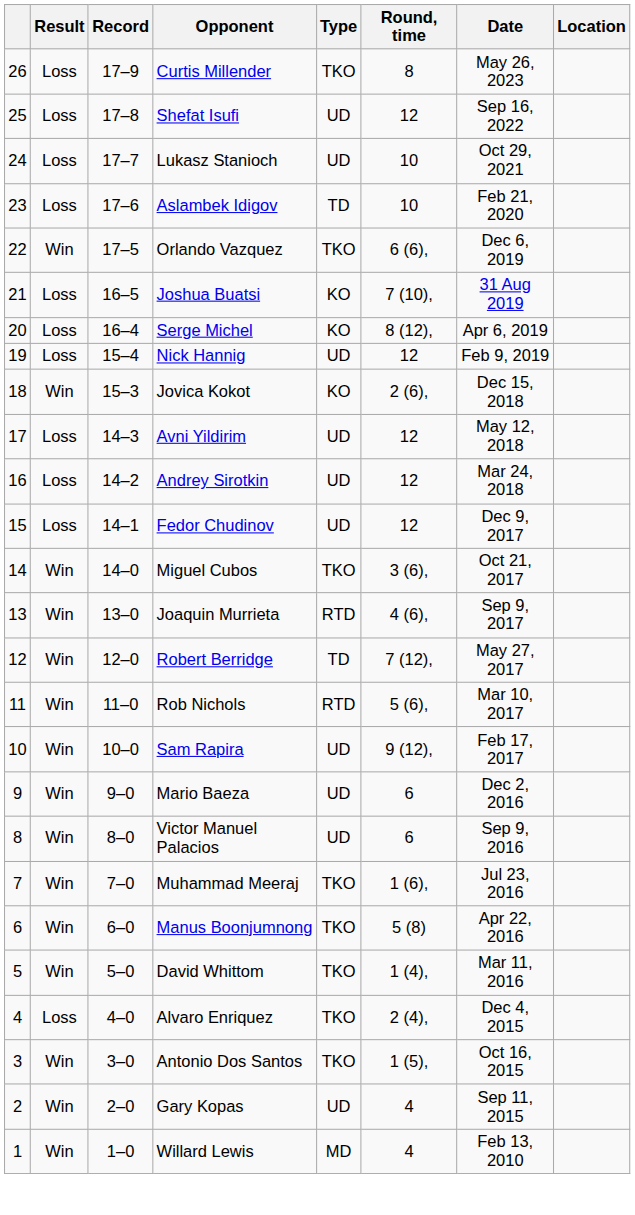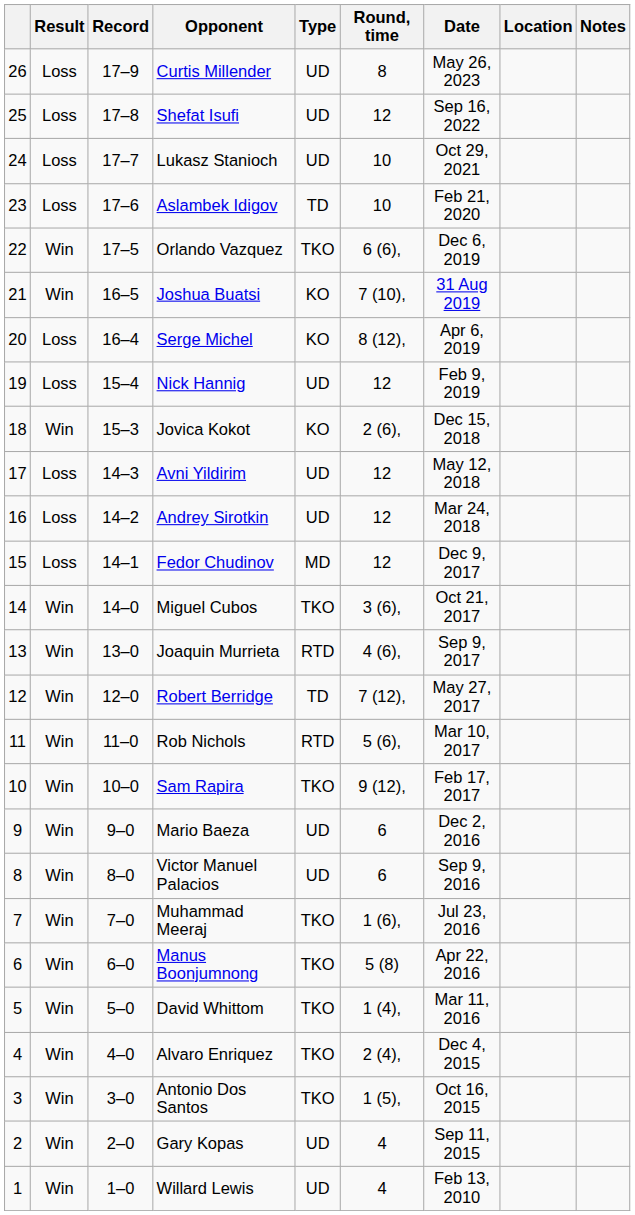 <table class=wikitable style=text-align:center>
 <tr>
 <th></th>
 <th>Result</th>
 <th>Record</th>
 <th>Opponent</th>
 <th>Type</th>
 <th>Round, time</th>
 <th>Date</th>
 <th>Location</th>
+<th>Notes</th>
 </tr>
 <tr>
 <td>26</td>
 <td>Loss</td>
 <td>17–9</td>
 <td align=left><a href='#'>Curtis Millender</a></td>
-<td>TKO</td>
+<td>UD</td>
 <td>8</td>
 <td>May 26, 2023</td>
+<td align=left></td>
 <td align=left></td>
 </tr>
 <tr>
 <td>25</td>
 <td>Loss</td>
 <td>17–8</td>
 <td align=left><a href='#'>Shefat Isufi</a></td>
 <td>UD</td>
 <td>12</td>
 <td>Sep 16, 2022</td>
 <td align=left></td>
+<td align=left></td>
 </tr>
 <tr>
 <td>24</td>
 <td>Loss</td>
 <td>17–7</td>
 <td align=left>Lukasz Stanioch</td>
 <td>UD</td>
 <td>10</td>
 <td>Oct 29, 2021</td>
+<td align=left></td>
 <td align=left></td>
 </tr>
 <tr>
 <td>23</td>
 <td>Loss</td>
 <td>17–6</td>
 <td align=left><a href='#'>Aslambek Idigov</a></td>
 <td>TD</td>
 <td>10</td>
 <td>Feb 21, 2020</td>
 <td align=left></td>
+<td align=left></td>
 </tr>
 <tr>
 <td>22</td>
 <td>Win</td>
 <td>17–5</td>
 <td align=left>Orlando Vazquez</td>
 <td>TKO</td>
 <td>6 (6), </td>
 <td>Dec 6, 2019</td>
 <td align=left></td>
+<td align=left></td>
 </tr>
 <tr>
 <td>21</td>
-<td>Loss</td>
+<td>Win</td>
 <td>16–5</td>
 <td align=left><a href='#'>Joshua Buatsi</a></td>
 <td>KO</td>
 <td>7 (10), </td>
 <td><a href='#'>31 Aug 2019</a></td>
+<td align=left></td>
 <td align=left></td>
 </tr>
 <tr>
 <td>20</td>
 <td>Loss</td>
 <td>16–4</td>
 <td align=left><a href='#'>Serge Michel</a></td>
 <td>KO</td>
 <td>8 (12), </td>
 <td>Apr 6, 2019</td>
 <td align=left></td>
+<td align=left></td>
 </tr>
 <tr>
 <td>19</td>
 <td>Loss</td>
 <td>15–4</td>
 <td align=left><a href='#'>Nick Hannig</a></td>
 <td>UD</td>
 <td>12</td>
 <td>Feb 9, 2019</td>
+<td align=left></td>
 <td align=left></td>
 </tr>
 <tr>
 <td>18</td>
 <td>Win</td>
 <td>15–3</td>
 <td align=left>Jovica Kokot</td>
 <td>KO</td>
 <td>2 (6), </td>
 <td>Dec 15, 2018</td>
 <td align=left></td>
+<td align=left></td>
 </tr>
 <tr>
 <td>17</td>
 <td>Loss</td>
 <td>14–3</td>
 <td align=left><a href='#'>Avni Yildirim</a></td>
 <td>UD</td>
 <td>12</td>
 <td>May 12, 2018</td>
+<td align=left></td>
 <td align=left></td>
 </tr>
 <tr>
 <td>16</td>
 <td>Loss</td>
 <td>14–2</td>
 <td align=left><a href='#'>Andrey Sirotkin</a></td>
 <td>UD</td>
 <td>12</td>
 <td>Mar 24, 2018</td>
 <td align=left></td>
+<td align=left></td>
 </tr>
 <tr>
 <td>15</td>
 <td>Loss</td>
 <td>14–1</td>
 <td align=left><a href='#'>Fedor Chudinov</a></td>
-<td>UD</td>
+<td>MD</td>
 <td>12</td>
 <td>Dec 9, 2017</td>
+<td align=left></td>
 <td align=left></td>
 </tr>
 <tr>
 <td>14</td>
 <td>Win</td>
 <td>14–0</td>
 <td align=left>Miguel Cubos</td>
 <td>TKO</td>
 <td>3 (6), </td>
 <td>Oct 21, 2017</td>
 <td align=left></td>
+<td align=left></td>
 </tr>
 <tr>
 <td>13</td>
 <td>Win</td>
 <td>13–0</td>
 <td align=left>Joaquin Murrieta</td>
 <td>RTD</td>
 <td>4 (6), </td>
 <td>Sep 9, 2017</td>
+<td align=left></td>
 <td align=left></td>
 </tr>
 <tr>
 <td>12</td>
 <td>Win</td>
 <td>12–0</td>
 <td align=left><a href='#'>Robert Berridge</a></td>
 <td>TD</td>
 <td>7 (12), </td>
 <td>May 27, 2017</td>
 <td align=left></td>
+<td align=left></td>
 </tr>
 <tr>
 <td>11</td>
 <td>Win</td>
 <td>11–0</td>
 <td align=left>Rob Nichols</td>
 <td>RTD</td>
 <td>5 (6), </td>
 <td>Mar 10, 2017</td>
 <td align=left></td>
+<td align=left></td>
 </tr>
 <tr>
 <td>10</td>
 <td>Win</td>
 <td>10–0</td>
 <td align=left><a href='#'>Sam Rapira</a></td>
-<td>UD</td>
+<td>TKO</td>
 <td>9 (12), </td>
 <td>Feb 17, 2017</td>
+<td align=left></td>
 <td align=left></td>
 </tr>
 <tr>
 <td>9</td>
 <td>Win</td>
 <td>9–0</td>
 <td align=left>Mario Baeza</td>
 <td>UD</td>
 <td>6</td>
 <td>Dec 2, 2016</td>
 <td align=left></td>
+<td align=left></td>
 </tr>
 <tr>
 <td>8</td>
 <td>Win</td>
 <td>8–0</td>
 <td align=left>Victor Manuel Palacios</td>
 <td>UD</td>
 <td>6</td>
 <td>Sep 9, 2016</td>
+<td align=left></td>
 <td align=left></td>
 </tr>
 <tr>
 <td>7</td>
 <td>Win</td>
 <td>7–0</td>
 <td align=left>Muhammad Meeraj</td>
 <td>TKO</td>
 <td>1 (6), </td>
 <td>Jul 23, 2016</td>
 <td align=left></td>
+<td align=left></td>
 </tr>
 <tr>
 <td>6</td>
 <td>Win</td>
 <td>6–0</td>
 <td align=left><a href='#'>Manus Boonjumnong</a></td>
 <td>TKO</td>
 <td>5 (8)</td>
 <td>Apr 22, 2016</td>
+<td align=left></td>
 <td align=left></td>
 </tr>
 <tr>
 <td>5</td>
 <td>Win</td>
 <td>5–0</td>
 <td align=left>David Whittom</td>
 <td>TKO</td>
 <td>1 (4), </td>
 <td>Mar 11, 2016</td>
 <td align=left></td>
+<td align=left></td>
 </tr>
 <tr>
 <td>4</td>
-<td>Loss</td>
+<td>Win</td>
 <td>4–0</td>
 <td align=left>Alvaro Enriquez</td>
 <td>TKO</td>
 <td>2 (4), </td>
 <td>Dec 4, 2015</td>
+<td align=left></td>
 <td align=left></td>
 </tr>
 <tr>
 <td>3</td>
 <td>Win</td>
 <td>3–0</td>
 <td align=left>Antonio Dos Santos</td>
 <td>TKO</td>
 <td>1 (5), </td>
 <td>Oct 16, 2015</td>
 <td align=left></td>
+<td align=left></td>
 </tr>
 <tr>
 <td>2</td>
 <td>Win</td>
 <td>2–0</td>
 <td align=left>Gary Kopas</td>
 <td>UD</td>
 <td>4</td>
 <td>Sep 11, 2015</td>
 <td align=left></td>
+<td align=left></td>
 </tr>
 <tr>
 <td>1</td>
 <td>Win</td>
 <td>1–0</td>
 <td align=left>Willard Lewis</td>
-<td>MD</td>
+<td>UD</td>
 <td>4</td>
 <td>Feb 13, 2010</td>
 <td align=left></td>
+<td align=left></td>
 </tr>
 </table>
